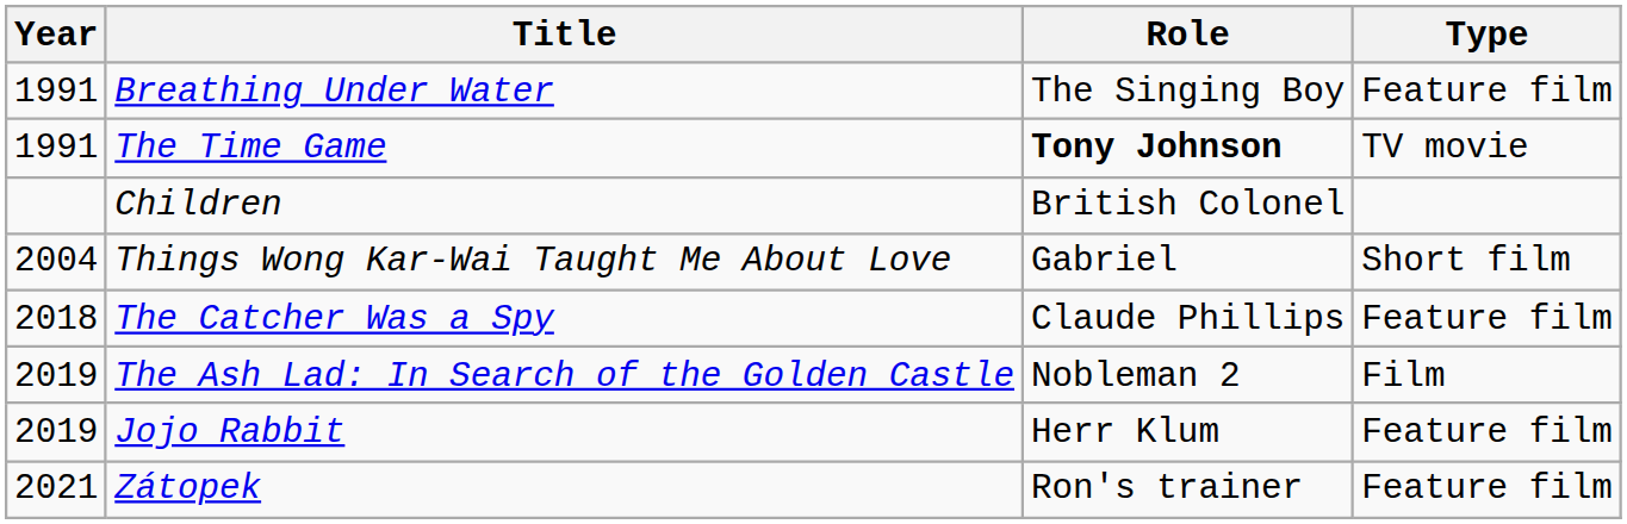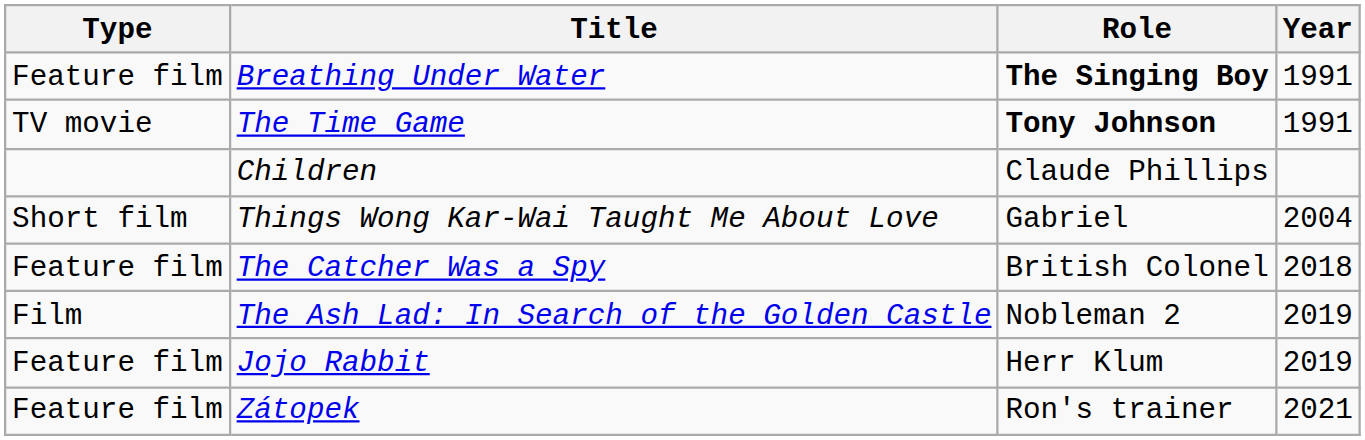 <table class="wikitable">
 <tr>
-<th>Year</th>
+<th>Type</th>
 <th>Title</th>
 <th>Role</th>
-<th>Type</th>
+<th>Year</th>
 </tr>
 <tr>
+<td>Feature film</td>
+<td><em><a href='#'>Breathing Under Water</a></em></td>
+<td><strong>The Singing Boy</strong></td>
 <td>1991</td>
-<td><em><a href='#'>Breathing Under Water</a></em></td>
-<td>The Singing Boy</td>
-<td>Feature film</td>
 </tr>
 <tr>
-<td>1991</td>
+<td>TV movie</td>
 <td><em><a href='#'>The Time Game</a></em></td>
 <td><strong>Tony Johnson</strong></td>
-<td>TV movie</td>
+<td>1991</td>
 </tr>
 <tr>
 <td></td>
 <td><em>Children</em></td>
-<td>British Colonel</td>
+<td>Claude Phillips</td>
 <td></td>
 </tr>
 <tr>
-<td>2004</td>
+<td>Short film</td>
 <td><em>Things Wong Kar-Wai Taught Me About Love</em></td>
 <td>Gabriel</td>
-<td>Short film</td>
+<td>2004</td>
 </tr>
 <tr>
+<td>Feature film</td>
+<td><em><a href='#'>The Catcher Was a Spy</a></em></td>
+<td>British Colonel</td>
 <td>2018</td>
-<td><em><a href='#'>The Catcher Was a Spy</a></em></td>
-<td>Claude Phillips</td>
-<td>Feature film</td>
 </tr>
 <tr>
-<td>2019</td>
+<td>Film</td>
 <td><em><a href='#'>The Ash Lad: In Search of the Golden Castle</a></em></td>
 <td>Nobleman 2</td>
-<td>Film</td>
+<td>2019</td>
 </tr>
 <tr>
-<td>2019</td>
+<td>Feature film</td>
 <td><em><a href='#'>Jojo Rabbit</a></em></td>
 <td>Herr Klum</td>
-<td>Feature film</td>
+<td>2019</td>
 </tr>
 <tr>
-<td>2021</td>
+<td>Feature film</td>
 <td><em><a href='#'>Zátopek</a></em></td>
 <td>Ron's trainer</td>
-<td>Feature film</td>
+<td>2021</td>
 </tr>
 </table>
